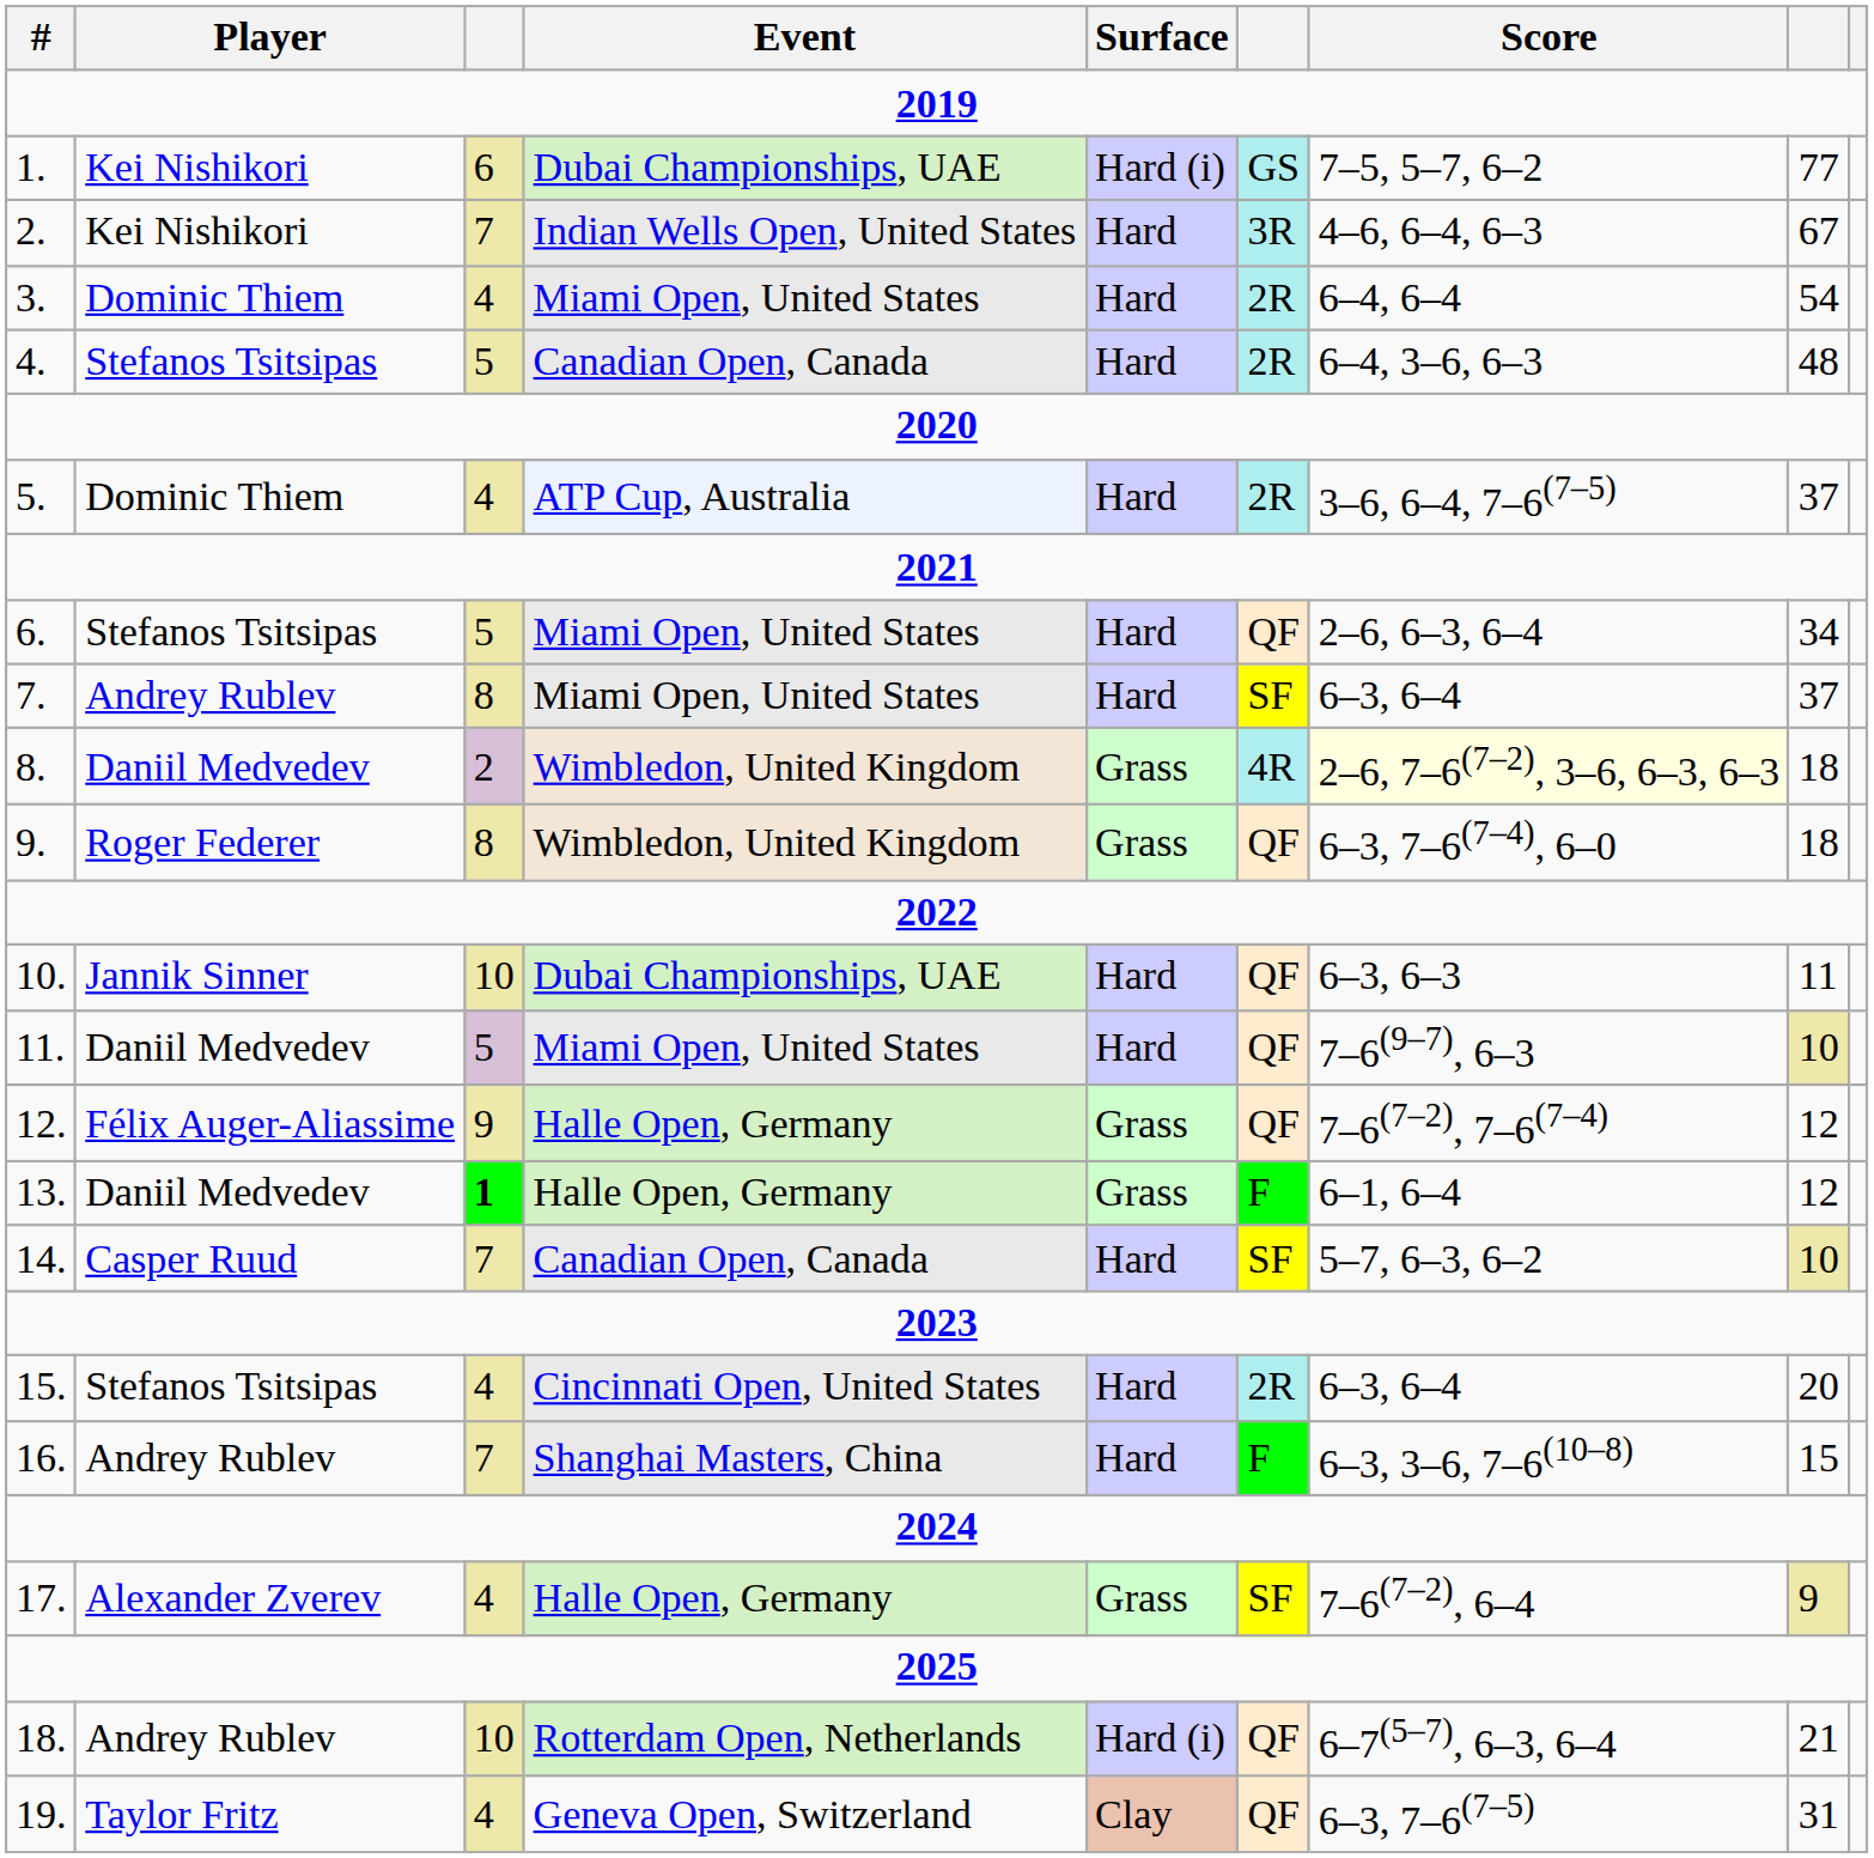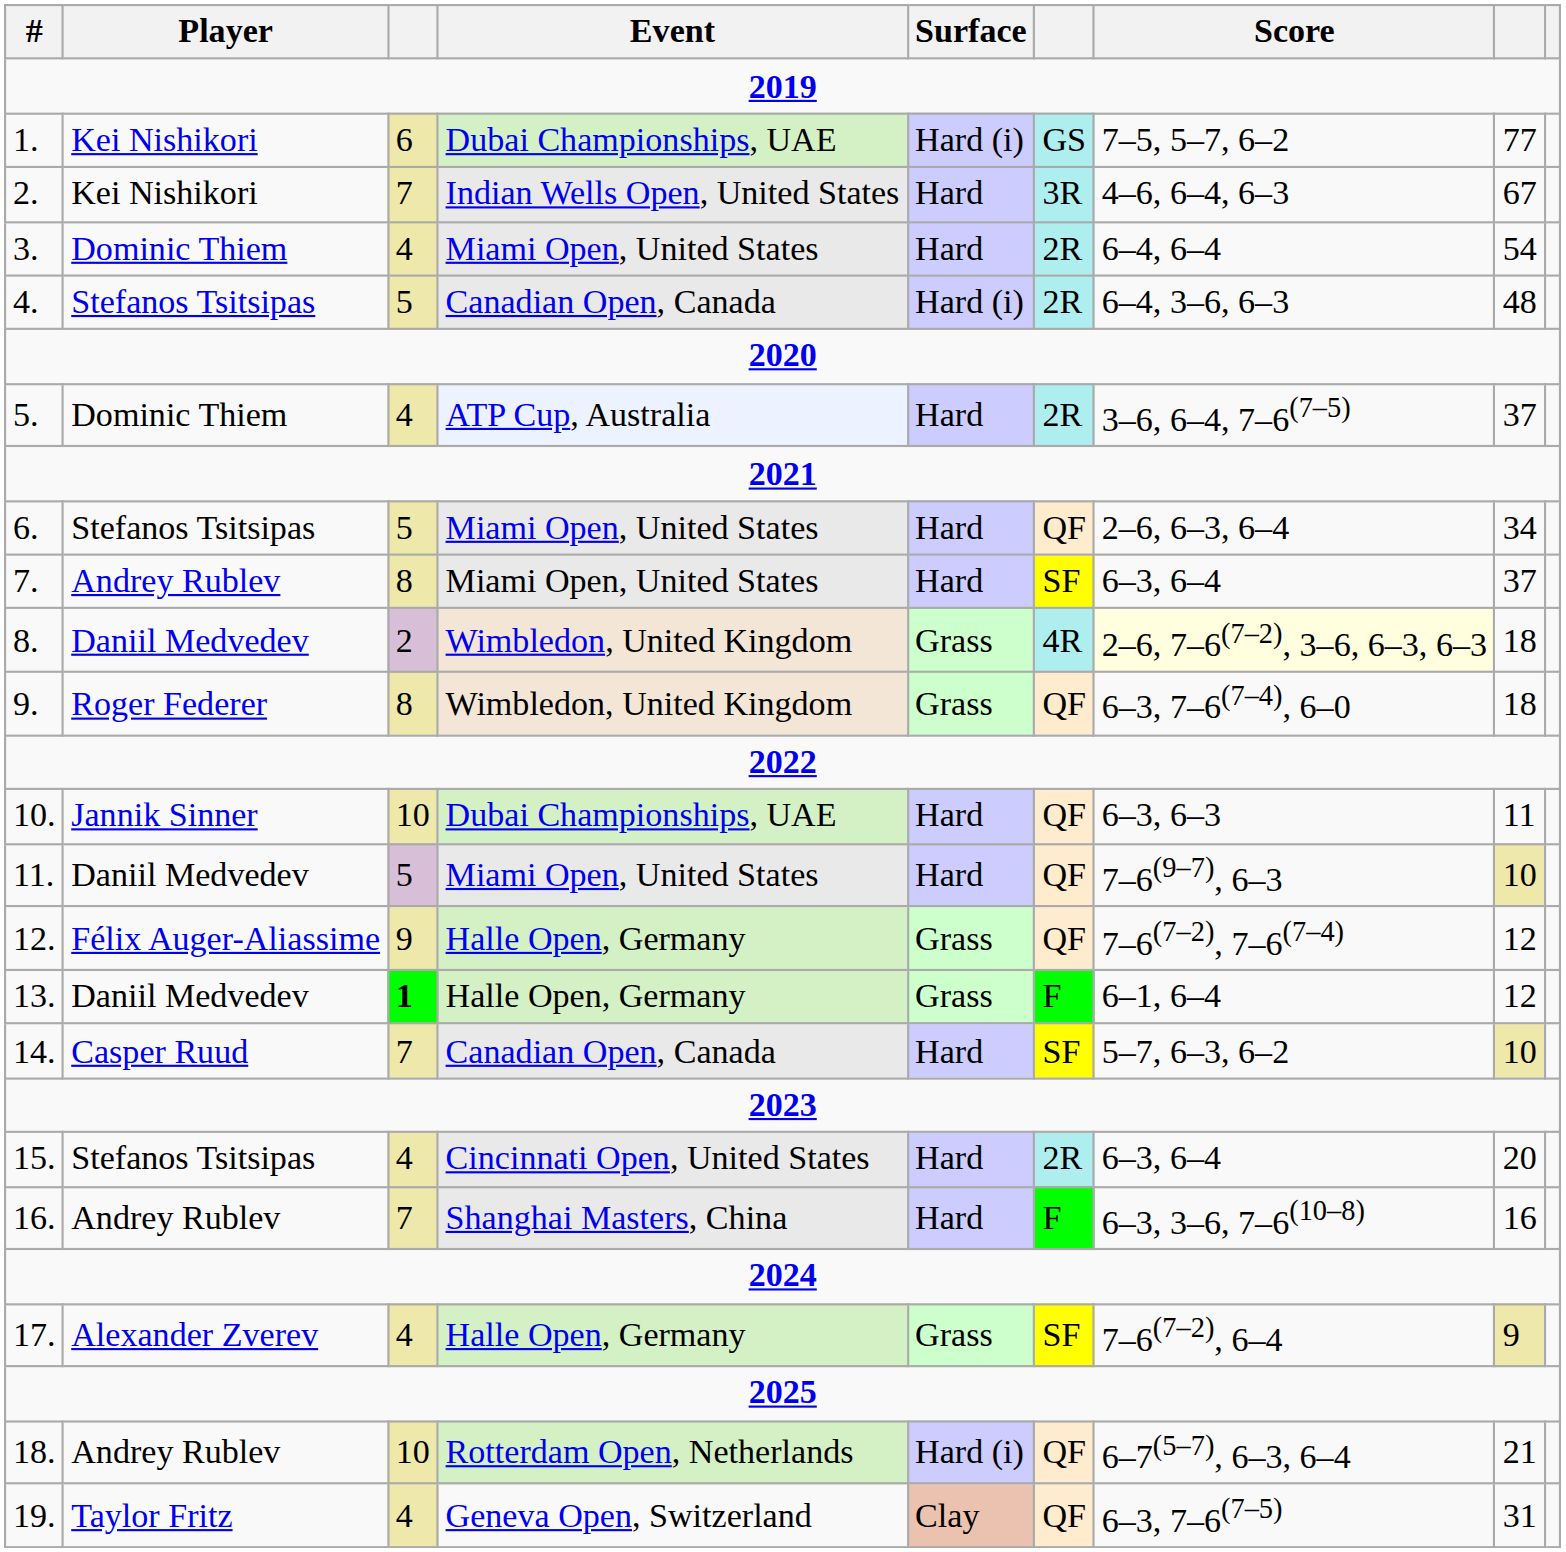 <table class="wikitable sortable">
 <tr>
 <th class="unsortable">#</th>
 <th>Player</th>
 <th></th>
 <th>Event</th>
 <th>Surface</th>
 <th class="unsortable"></th>
 <th class="unsortable">Score</th>
 <th class="unsortable"></th>
 <th class="unsortable"></th>
 </tr>
 <tr>
 <td colspan=9 style=text-align:center><strong><a href='#'>2019</a></strong></td>
 </tr>
 <tr>
 <td>1.</td>
 <td> <a href='#'>Kei Nishikori</a></td>
 <td style=background:#eee8aa>6</td>
 <td style=background:#d4f1c5><a href='#'>Dubai Championships</a>, UAE</td>
 <td style=background:#ccccff>Hard (i)</td>
 <td style=background:#afeeee>GS</td>
 <td>7–5, 5–7, 6–2</td>
 <td>77</td>
 <td></td>
 </tr>
 <tr>
 <td>2.</td>
 <td> Kei Nishikori</td>
 <td style=background:#eee8aa>7</td>
 <td style=background:#e9e9e9><a href='#'>Indian Wells Open</a>, United States</td>
 <td style=background:#ccccff>Hard</td>
 <td style=background:#afeeee>3R</td>
 <td>4–6, 6–4, 6–3</td>
 <td>67</td>
 <td></td>
 </tr>
 <tr>
 <td>3.</td>
 <td> <a href='#'>Dominic Thiem</a></td>
 <td style=background:#eee8aa>4</td>
 <td style=background:#e9e9e9><a href='#'>Miami Open</a>, United States</td>
 <td style=background:#ccccff>Hard</td>
 <td style=background:#afeeee>2R</td>
 <td>6–4, 6–4</td>
 <td>54</td>
 <td></td>
 </tr>
 <tr>
 <td>4.</td>
 <td> <a href='#'>Stefanos Tsitsipas</a></td>
 <td style=background:#eee8aa>5</td>
 <td style=background:#e9e9e9><a href='#'>Canadian Open</a>, Canada</td>
-<td style=background:#ccccff>Hard</td>
+<td style=background:#ccccff>Hard (i)</td>
 <td style=background:#afeeee>2R</td>
 <td>6–4, 3–6, 6–3</td>
 <td>48</td>
 <td></td>
 </tr>
 <tr>
 <td colspan=9 style=text-align:center><strong><a href='#'>2020</a></strong></td>
 </tr>
 <tr>
 <td>5.</td>
 <td> Dominic Thiem</td>
 <td style=background:#eee8aa>4</td>
 <td style=background:#ecf2ff><a href='#'>ATP Cup</a>, Australia</td>
 <td style=background:#ccccff>Hard</td>
 <td style=background:#afeeee>2R</td>
 <td>3–6, 6–4, 7–6<sup>(7–5)</sup></td>
 <td>37</td>
 <td></td>
 </tr>
 <tr>
 <td colspan=9 style=text-align:center><strong><a href='#'>2021</a></strong></td>
 </tr>
 <tr>
 <td>6.</td>
 <td> Stefanos Tsitsipas</td>
 <td style=background:#eee8aa>5</td>
 <td style=background:#e9e9e9><a href='#'>Miami Open</a>, United States</td>
 <td style=background:#ccccff>Hard</td>
 <td style=background:#ffebcd>QF</td>
 <td>2–6, 6–3, 6–4</td>
 <td>34</td>
 <td></td>
 </tr>
 <tr>
 <td>7.</td>
 <td> <a href='#'>Andrey Rublev</a></td>
 <td style=background:#eee8aa>8</td>
 <td style=background:#e9e9e9>Miami Open, United States</td>
 <td style=background:#ccccff>Hard</td>
 <td style=background:yellow>SF</td>
 <td>6–3, 6–4</td>
 <td>37</td>
 <td></td>
 </tr>
 <tr>
 <td>8.</td>
 <td> <a href='#'>Daniil Medvedev</a></td>
 <td style=background:thistle>2</td>
 <td style=background:#f3e6d7><a href='#'>Wimbledon</a>, United Kingdom</td>
 <td style=background:#ccffcc>Grass</td>
 <td style=background:#afeeee>4R</td>
 <td style="background: lightyellow;">2–6, 7–6<sup>(7–2)</sup>, 3–6, 6–3, 6–3</td>
 <td>18</td>
 <td></td>
 </tr>
 <tr>
 <td>9.</td>
 <td> <a href='#'>Roger Federer</a></td>
 <td style=background:#eee8aa>8</td>
 <td style=background:#f3e6d7>Wimbledon, United Kingdom</td>
 <td style=background:#ccffcc>Grass</td>
 <td style=background:#ffebcd>QF</td>
 <td>6–3, 7–6<sup>(7–4)</sup>, 6–0</td>
 <td>18</td>
 <td></td>
 </tr>
 <tr>
 <td colspan=9 style=text-align:center><strong><a href='#'>2022</a></strong></td>
 </tr>
 <tr>
 <td>10.</td>
 <td> <a href='#'>Jannik Sinner</a></td>
 <td style=background:#eee8aa>10</td>
 <td style=background:#d4f1c5><a href='#'>Dubai Championships</a>, UAE</td>
 <td style=background:#ccccff>Hard</td>
 <td style=background:#ffebcd>QF</td>
 <td>6–3, 6–3</td>
 <td>11</td>
 <td></td>
 </tr>
 <tr>
 <td>11.</td>
 <td> Daniil Medvedev</td>
 <td bgcolor=thistle>5</td>
 <td style=background:#e9e9e9><a href='#'>Miami Open</a>, United States</td>
 <td style=background:#ccccff>Hard</td>
 <td style=background:#ffebcd>QF</td>
 <td>7–6<sup>(9–7)</sup>, 6–3</td>
 <td style=background:#eee8aa>10</td>
 <td></td>
 </tr>
 <tr>
 <td>12.</td>
 <td> <a href='#'>Félix Auger-Aliassime</a></td>
 <td style=background:#eee8aa>9</td>
 <td style=background:#d4f1c5><a href='#'>Halle Open</a>, Germany</td>
 <td style=background:#ccffcc>Grass</td>
 <td style=background:#ffebcd>QF</td>
 <td>7–6<sup>(7–2)</sup>, 7–6<sup>(7–4)</sup></td>
 <td>12</td>
 <td></td>
 </tr>
 <tr>
 <td>13.</td>
 <td> Daniil Medvedev</td>
 <td style=background:lime><strong>1</strong></td>
 <td style=background:#d4f1c5>Halle Open, Germany</td>
 <td style=background:#ccffcc>Grass</td>
 <td style=background:lime>F</td>
 <td>6–1, 6–4</td>
 <td>12</td>
 <td></td>
 </tr>
 <tr>
 <td>14.</td>
 <td> <a href='#'>Casper Ruud</a></td>
 <td style=background:#eee8aa>7</td>
 <td style=background:#e9e9e9><a href='#'>Canadian Open</a>, Canada</td>
 <td style=background:#ccccff>Hard</td>
 <td bgcolor=yellow>SF</td>
 <td>5–7, 6–3, 6–2</td>
 <td style=background:#eee8aa>10</td>
 <td></td>
 </tr>
 <tr>
 <td colspan=9 style=text-align:center><strong><a href='#'>2023</a></strong></td>
 </tr>
 <tr>
 <td>15.</td>
 <td> Stefanos Tsitsipas</td>
 <td style=background:#eee8aa>4</td>
 <td style=background:#e9e9e9><a href='#'>Cincinnati Open</a>, United States</td>
 <td style=background:#ccccff>Hard</td>
 <td style=background:#afeeee>2R</td>
 <td>6–3, 6–4</td>
 <td>20</td>
 <td></td>
 </tr>
 <tr>
 <td>16.</td>
 <td> Andrey Rublev</td>
 <td style=background:#eee8aa>7</td>
 <td style=background:#e9e9e9><a href='#'>Shanghai Masters</a>, China</td>
 <td style=background:#ccccff>Hard</td>
 <td style=background:lime>F</td>
 <td>6–3, 3–6, 7–6<sup>(10–8)</sup></td>
-<td>15</td>
+<td>16</td>
 <td></td>
 </tr>
 <tr>
 <td colspan=9 style=text-align:center><strong><a href='#'>2024</a></strong></td>
 </tr>
 <tr>
 <td>17.</td>
 <td> <a href='#'>Alexander Zverev</a></td>
 <td style=background:#eee8aa>4</td>
 <td style=background:#d4f1c5><a href='#'>Halle Open</a>, Germany</td>
 <td style=background:#ccffcc>Grass</td>
 <td style=background:yellow>SF</td>
 <td>7–6<sup>(7–2)</sup>, 6–4</td>
 <td style=background:#eee8aa>9</td>
 <td></td>
 </tr>
 <tr>
 <td colspan=9 style=text-align:center><strong><a href='#'>2025</a></strong></td>
 </tr>
 <tr>
 <td>18.</td>
 <td> Andrey Rublev</td>
 <td style=background:#eee8aa>10</td>
 <td style=background:#d4f1c5><a href='#'>Rotterdam Open</a>, Netherlands</td>
 <td style=background:#ccccff>Hard (i)</td>
 <td style=background:#ffebcd>QF</td>
 <td>6–7<sup>(5–7)</sup>, 6–3, 6–4</td>
 <td>21</td>
 <td></td>
 </tr>
 <tr>
 <td>19.</td>
 <td> <a href='#'>Taylor Fritz</a></td>
 <td style=background:#eee8aa>4</td>
 <td><a href='#'>Geneva Open</a>, Switzerland</td>
 <td style=background:#ebc2af>Clay</td>
 <td style=background:#ffebcd>QF</td>
 <td>6–3, 7–6<sup>(7–5)</sup></td>
 <td>31</td>
 <td></td>
 </tr>
 </table>
